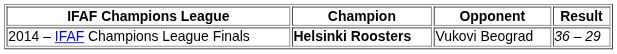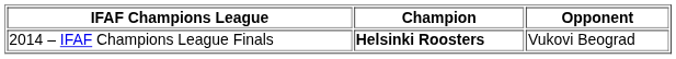 <table border="1" width="700">
 <tr ---->
 <th>IFAF Champions League</th>
 <th>Champion</th>
 <th>Opponent</th>
-<th>Result</th>
 </tr>
 <tr ---->
 <td>2014 – <a href='#'>IFAF</a> Champions League Finals</td>
 <td><strong>Helsinki Roosters</strong></td>
 <td>Vukovi Beograd</td>
-<td><em>36 – 29</em></td>
 </tr>
 </table>
